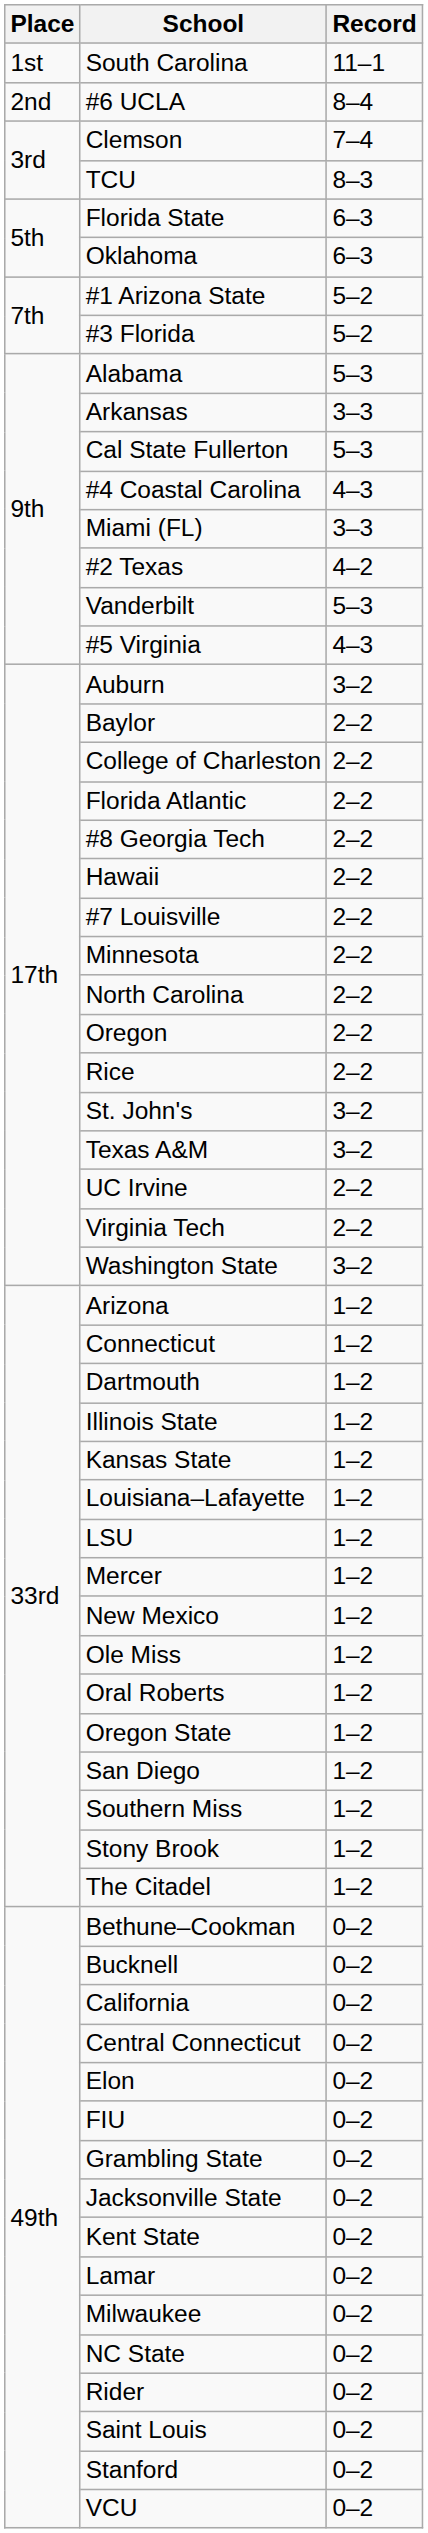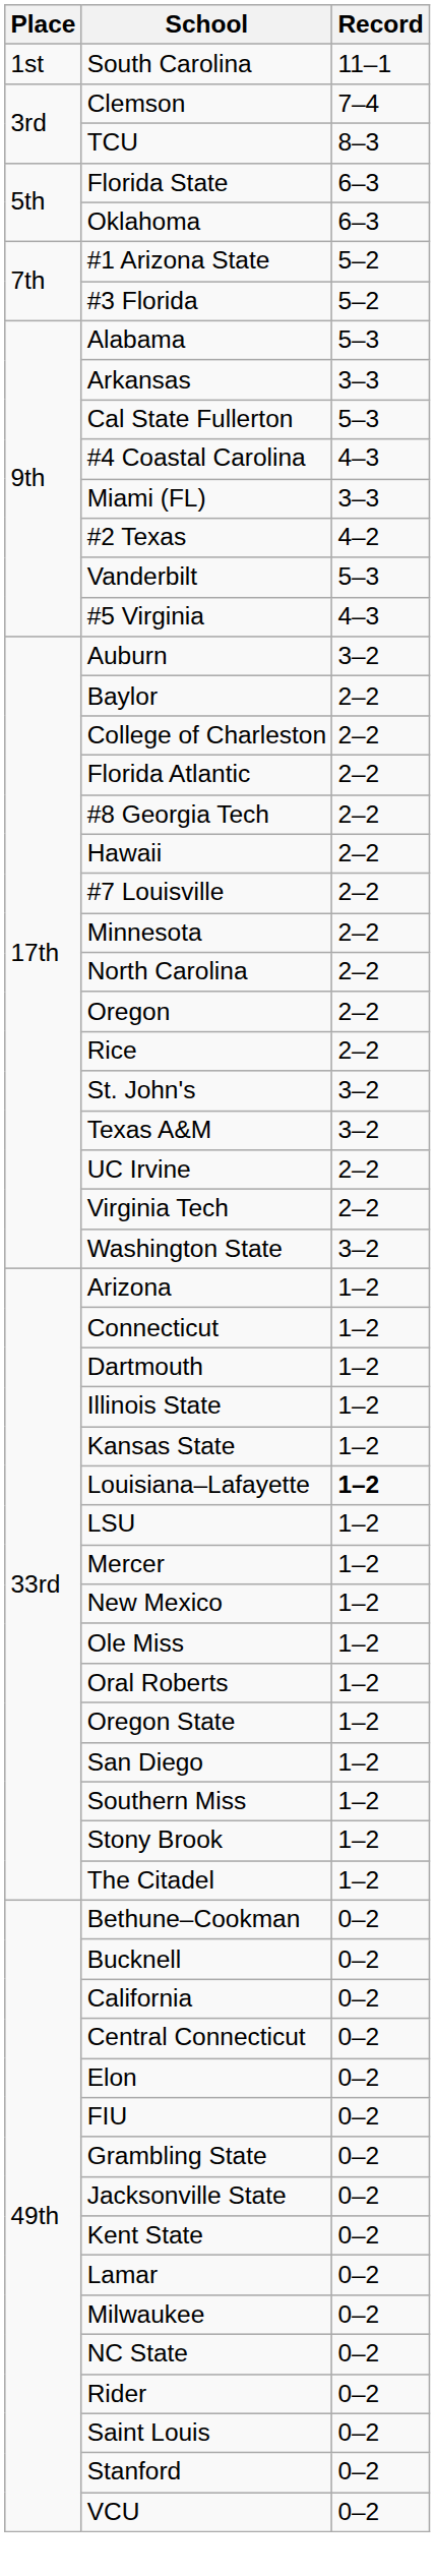 <table class="wikitable">
 <tr>
 <th>Place</th>
 <th>School</th>
 <th>Record</th>
 </tr>
 <tr>
 <td>1st</td>
 <td>South Carolina</td>
 <td>11–1</td>
-</tr>
-<tr>
-<td>2nd</td>
-<td>#6 UCLA</td>
-<td>8–4</td>
 </tr>
 <tr>
 <td rowspan="2">3rd</td>
 <td>Clemson</td>
 <td>7–4</td>
 </tr>
 <tr>
 <td>TCU</td>
 <td>8–3</td>
 </tr>
 <tr>
 <td rowspan="2">5th</td>
 <td>Florida State</td>
 <td>6–3</td>
 </tr>
 <tr>
 <td>Oklahoma</td>
 <td>6–3</td>
 </tr>
 <tr>
 <td rowspan="2">7th</td>
 <td>#1 Arizona State</td>
 <td>5–2</td>
 </tr>
 <tr>
 <td>#3 Florida</td>
 <td>5–2</td>
 </tr>
 <tr>
 <td rowspan="8">9th</td>
 <td>Alabama</td>
 <td>5–3</td>
 </tr>
 <tr>
 <td>Arkansas</td>
 <td>3–3</td>
 </tr>
 <tr>
 <td>Cal State Fullerton</td>
 <td>5–3</td>
 </tr>
 <tr>
 <td>#4 Coastal Carolina</td>
 <td>4–3</td>
 </tr>
 <tr>
 <td>Miami (FL)</td>
 <td>3–3</td>
 </tr>
 <tr>
 <td>#2 Texas</td>
 <td>4–2</td>
 </tr>
 <tr>
 <td>Vanderbilt</td>
 <td>5–3</td>
 </tr>
 <tr>
 <td>#5 Virginia</td>
 <td>4–3</td>
 </tr>
 <tr>
 <td rowspan="16">17th</td>
 <td>Auburn</td>
 <td>3–2</td>
 </tr>
 <tr>
 <td>Baylor</td>
 <td>2–2</td>
 </tr>
 <tr>
 <td>College of Charleston</td>
 <td>2–2</td>
 </tr>
 <tr>
 <td>Florida Atlantic</td>
 <td>2–2</td>
 </tr>
 <tr>
 <td>#8 Georgia Tech</td>
 <td>2–2</td>
 </tr>
 <tr>
 <td>Hawaii</td>
 <td>2–2</td>
 </tr>
 <tr>
 <td>#7 Louisville</td>
 <td>2–2</td>
 </tr>
 <tr>
 <td>Minnesota</td>
 <td>2–2</td>
 </tr>
 <tr>
 <td>North Carolina</td>
 <td>2–2</td>
 </tr>
 <tr>
 <td>Oregon</td>
 <td>2–2</td>
 </tr>
 <tr>
 <td>Rice</td>
 <td>2–2</td>
 </tr>
 <tr>
 <td>St. John's</td>
 <td>3–2</td>
 </tr>
 <tr>
 <td>Texas A&M</td>
 <td>3–2</td>
 </tr>
 <tr>
 <td>UC Irvine</td>
 <td>2–2</td>
 </tr>
 <tr>
 <td>Virginia Tech</td>
 <td>2–2</td>
 </tr>
 <tr>
 <td>Washington State</td>
 <td>3–2</td>
 </tr>
 <tr>
 <td rowspan="16">33rd</td>
 <td>Arizona</td>
 <td>1–2</td>
 </tr>
 <tr>
 <td>Connecticut</td>
 <td>1–2</td>
 </tr>
 <tr>
 <td>Dartmouth</td>
 <td>1–2</td>
 </tr>
 <tr>
 <td>Illinois State</td>
 <td>1–2</td>
 </tr>
 <tr>
 <td>Kansas State</td>
 <td>1–2</td>
 </tr>
 <tr>
 <td>Louisiana–Lafayette</td>
-<td>1–2</td>
+<td><strong>1–2</strong></td>
 </tr>
 <tr>
 <td>LSU</td>
 <td>1–2</td>
 </tr>
 <tr>
 <td>Mercer</td>
 <td>1–2</td>
 </tr>
 <tr>
 <td>New Mexico</td>
 <td>1–2</td>
 </tr>
 <tr>
 <td>Ole Miss</td>
 <td>1–2</td>
 </tr>
 <tr>
 <td>Oral Roberts</td>
 <td>1–2</td>
 </tr>
 <tr>
 <td>Oregon State</td>
 <td>1–2</td>
 </tr>
 <tr>
 <td>San Diego</td>
 <td>1–2</td>
 </tr>
 <tr>
 <td>Southern Miss</td>
 <td>1–2</td>
 </tr>
 <tr>
 <td>Stony Brook</td>
 <td>1–2</td>
 </tr>
 <tr>
 <td>The Citadel</td>
 <td>1–2</td>
 </tr>
 <tr>
 <td rowspan="16">49th</td>
 <td>Bethune–Cookman</td>
 <td>0–2</td>
 </tr>
 <tr>
 <td>Bucknell</td>
 <td>0–2</td>
 </tr>
 <tr>
 <td>California</td>
 <td>0–2</td>
 </tr>
 <tr>
 <td>Central Connecticut</td>
 <td>0–2</td>
 </tr>
 <tr>
 <td>Elon</td>
 <td>0–2</td>
 </tr>
 <tr>
 <td>FIU</td>
 <td>0–2</td>
 </tr>
 <tr>
 <td>Grambling State</td>
 <td>0–2</td>
 </tr>
 <tr>
 <td>Jacksonville State</td>
 <td>0–2</td>
 </tr>
 <tr>
 <td>Kent State</td>
 <td>0–2</td>
 </tr>
 <tr>
 <td>Lamar</td>
 <td>0–2</td>
 </tr>
 <tr>
 <td>Milwaukee</td>
 <td>0–2</td>
 </tr>
 <tr>
 <td>NC State</td>
 <td>0–2</td>
 </tr>
 <tr>
 <td>Rider</td>
 <td>0–2</td>
 </tr>
 <tr>
 <td>Saint Louis</td>
 <td>0–2</td>
 </tr>
 <tr>
 <td>Stanford</td>
 <td>0–2</td>
 </tr>
 <tr>
 <td>VCU</td>
 <td>0–2</td>
 </tr>
 </table>
